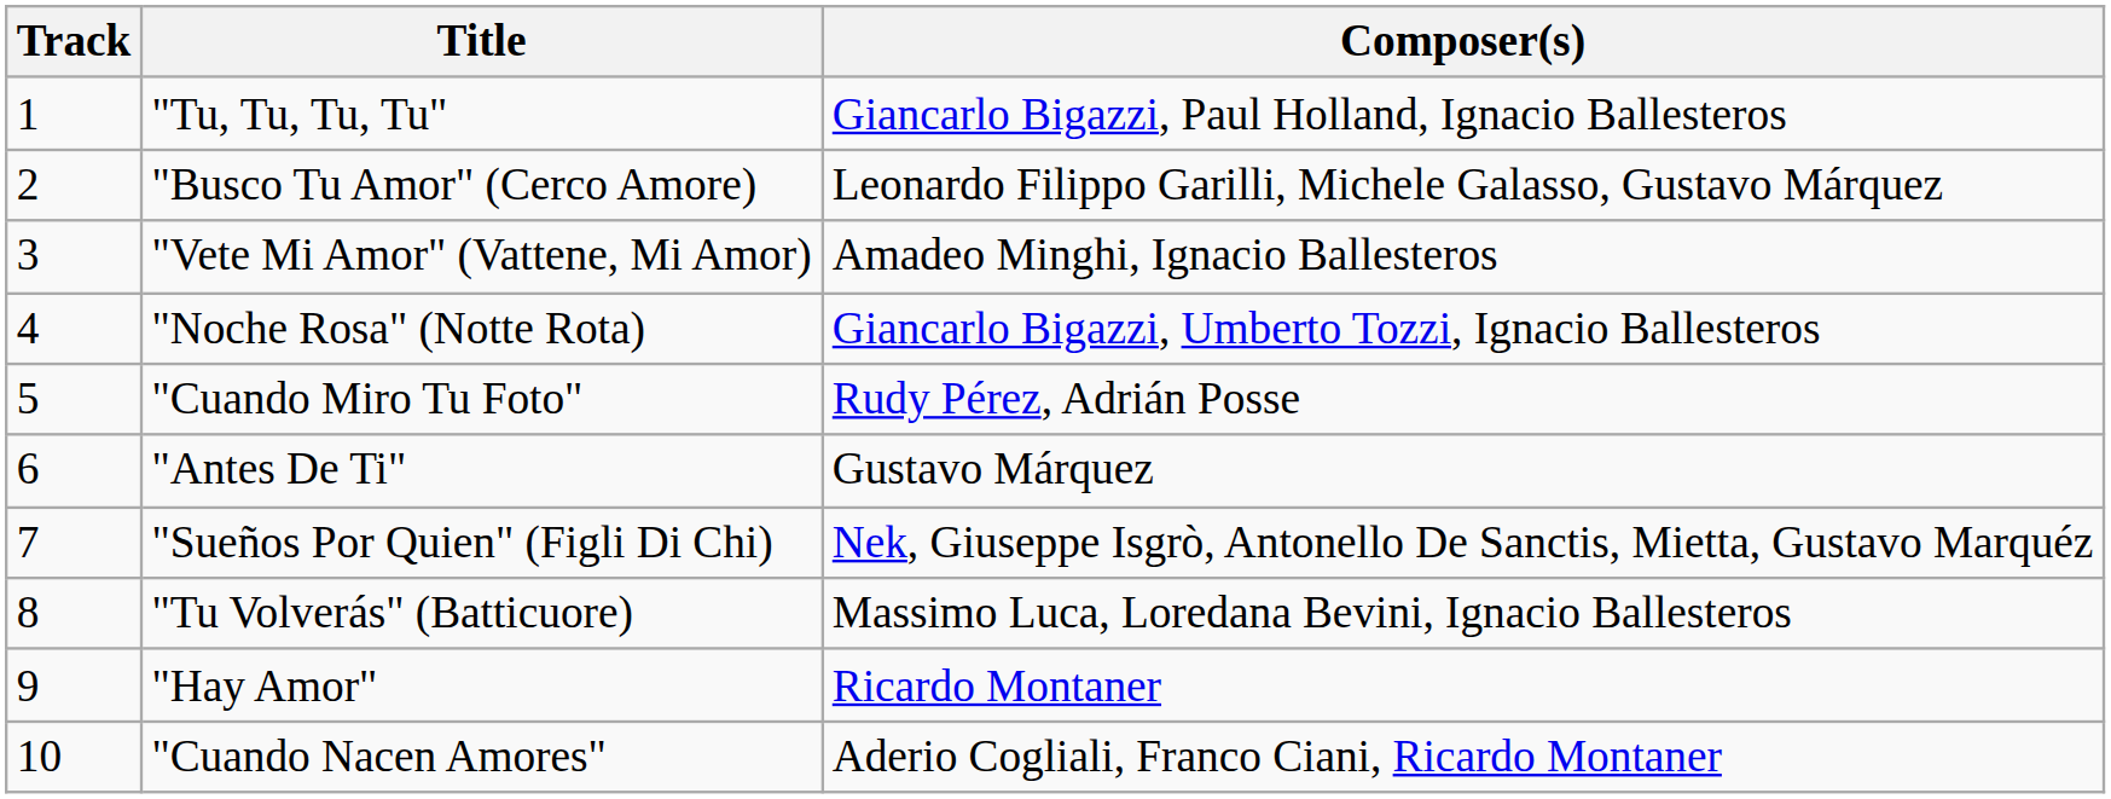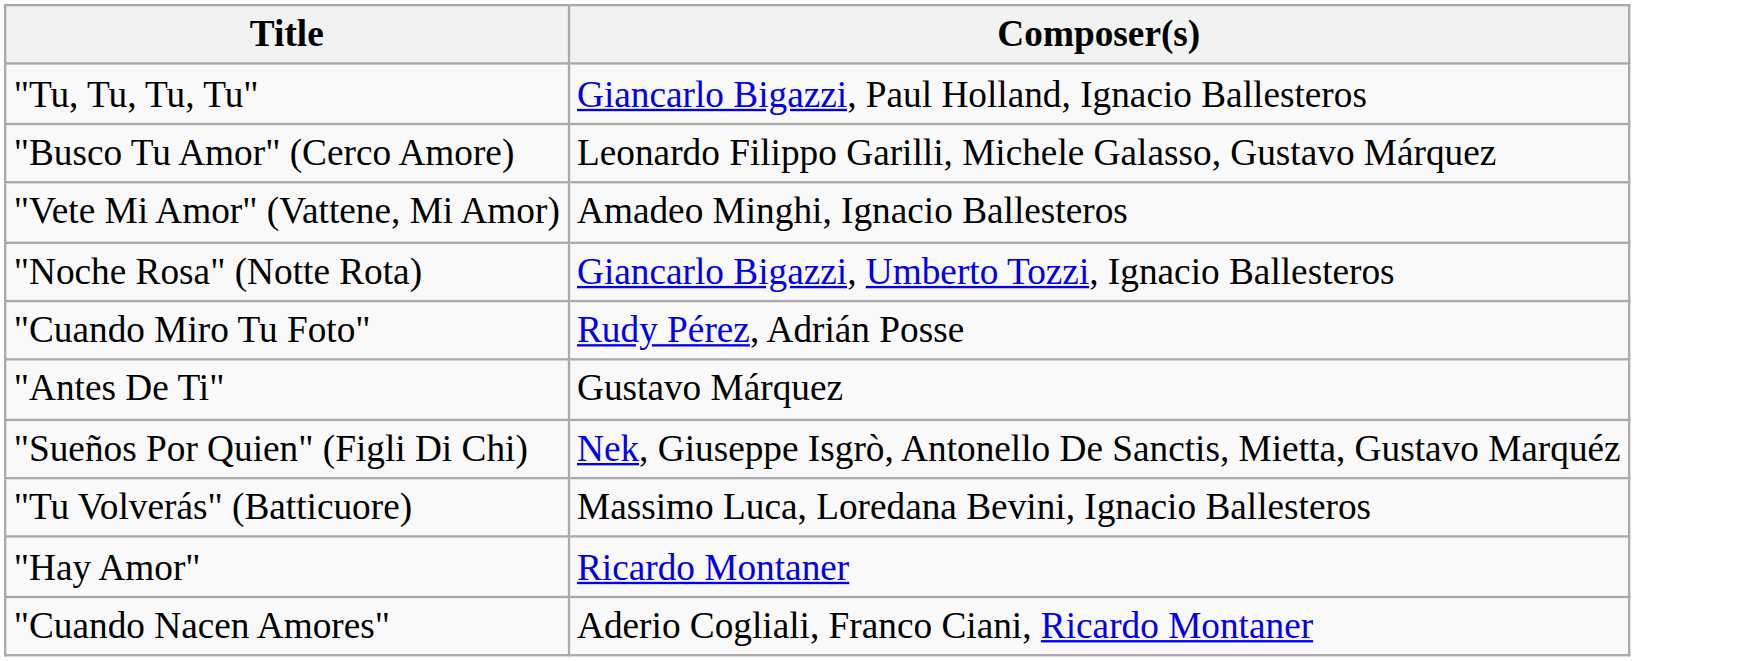 <table class="wikitable">
 <tr>
-<th>Track</th>
 <th>Title</th>
 <th>Composer(s)</th>
 </tr>
 <tr>
-<td>1</td>
 <td>"Tu, Tu, Tu, Tu"</td>
 <td><a href='#'>Giancarlo Bigazzi</a>, Paul Holland, Ignacio Ballesteros</td>
 </tr>
 <tr>
-<td>2</td>
 <td>"Busco Tu Amor" (Cerco Amore)</td>
 <td>Leonardo Filippo Garilli, Michele Galasso, Gustavo Márquez</td>
 </tr>
 <tr>
-<td>3</td>
 <td>"Vete Mi Amor" (Vattene, Mi Amor)</td>
 <td>Amadeo Minghi, Ignacio Ballesteros</td>
 </tr>
 <tr>
-<td>4</td>
 <td>"Noche Rosa" (Notte Rota)</td>
 <td><a href='#'>Giancarlo Bigazzi</a>, <a href='#'>Umberto Tozzi</a>, Ignacio Ballesteros</td>
 </tr>
 <tr>
-<td>5</td>
 <td>"Cuando Miro Tu Foto"</td>
 <td><a href='#'>Rudy Pérez</a>, Adrián Posse</td>
 </tr>
 <tr>
-<td>6</td>
 <td>"Antes De Ti"</td>
 <td>Gustavo Márquez</td>
 </tr>
 <tr>
-<td>7</td>
 <td>"Sueños Por Quien" (Figli Di Chi)</td>
 <td><a href='#'>Nek</a>, Giuseppe Isgrò, Antonello De Sanctis, Mietta, Gustavo Marquéz</td>
 </tr>
 <tr>
-<td>8</td>
 <td>"Tu Volverás" (Batticuore)</td>
 <td>Massimo Luca, Loredana Bevini, Ignacio Ballesteros</td>
 </tr>
 <tr>
-<td>9</td>
 <td>"Hay Amor"</td>
 <td><a href='#'>Ricardo Montaner</a></td>
 </tr>
 <tr>
-<td>10</td>
 <td>"Cuando Nacen Amores"</td>
 <td>Aderio Cogliali, Franco Ciani, <a href='#'>Ricardo Montaner</a></td>
 </tr>
 </table>
